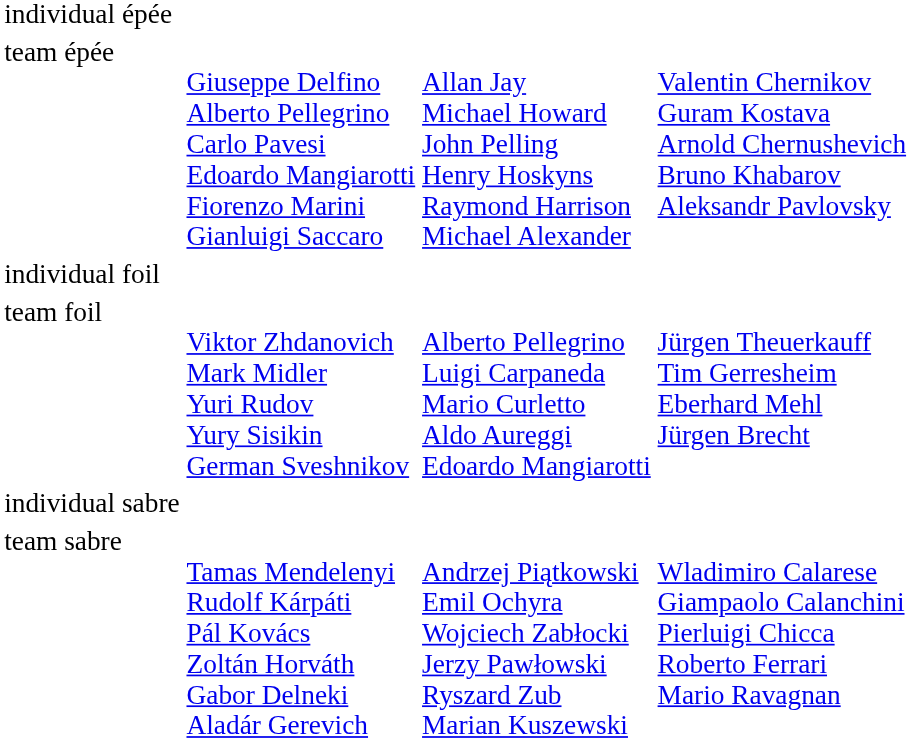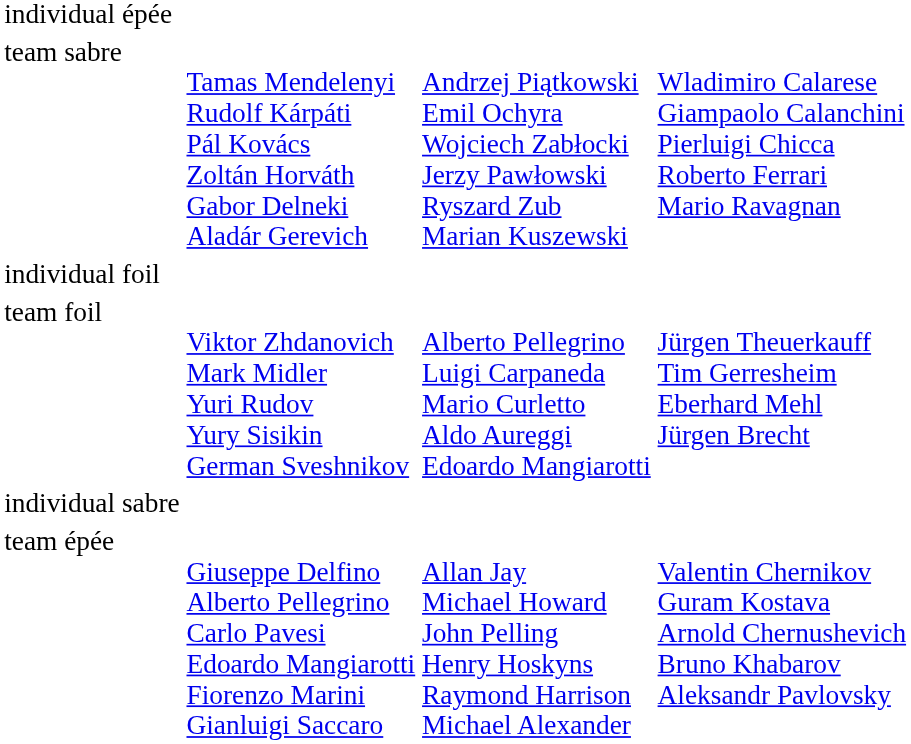 <table>
 <tr>
 <td>individual épée<br></td>
 <td></td>
 <td></td>
 <td></td>
 </tr>
 <tr valign="top">
-<td>team épée<br></td>
-<td valign=top><br><a href='#'>Giuseppe Delfino</a><br><a href='#'>Alberto Pellegrino</a><br><a href='#'>Carlo Pavesi</a><br><a href='#'>Edoardo Mangiarotti</a><br><a href='#'>Fiorenzo Marini</a><br><a href='#'>Gianluigi Saccaro</a></td>
-<td valign=top><br><a href='#'>Allan Jay</a><br><a href='#'>Michael Howard</a><br><a href='#'>John Pelling</a><br><a href='#'>Henry Hoskyns</a><br><a href='#'>Raymond Harrison</a><br><a href='#'>Michael Alexander</a></td>
-<td valign=top><br><a href='#'>Valentin Chernikov</a><br><a href='#'>Guram Kostava</a><br><a href='#'>Arnold Chernushevich</a><br><a href='#'>Bruno Khabarov</a><br><a href='#'>Aleksandr Pavlovsky</a></td>
+<td>team sabre<br></td>
+<td valign=top><br><a href='#'>Tamas Mendelenyi</a><br><a href='#'>Rudolf Kárpáti</a><br><a href='#'>Pál Kovács</a><br><a href='#'>Zoltán Horváth</a><br><a href='#'>Gabor Delneki</a><br><a href='#'>Aladár Gerevich</a></td>
+<td valign=top><br><a href='#'>Andrzej Piątkowski</a><br><a href='#'>Emil Ochyra</a><br><a href='#'>Wojciech Zabłocki</a><br><a href='#'>Jerzy Pawłowski</a><br><a href='#'>Ryszard Zub</a><br><a href='#'>Marian Kuszewski</a></td>
+<td valign=top><br><a href='#'>Wladimiro Calarese</a><br><a href='#'>Giampaolo Calanchini</a><br><a href='#'>Pierluigi Chicca</a><br><a href='#'>Roberto Ferrari</a><br><a href='#'>Mario Ravagnan</a></td>
 </tr>
 <tr>
 <td>individual foil<br></td>
 <td></td>
 <td></td>
 <td></td>
 </tr>
 <tr valign="top">
 <td>team foil<br></td>
 <td valign=top><br><a href='#'>Viktor Zhdanovich</a><br><a href='#'>Mark Midler</a><br><a href='#'>Yuri Rudov</a><br><a href='#'>Yury Sisikin</a><br><a href='#'>German Sveshnikov</a></td>
 <td valign=top><br><a href='#'>Alberto Pellegrino</a><br><a href='#'>Luigi Carpaneda</a><br><a href='#'>Mario Curletto</a><br><a href='#'>Aldo Aureggi</a><br><a href='#'>Edoardo Mangiarotti</a></td>
 <td valign=top><br><a href='#'>Jürgen Theuerkauff</a><br><a href='#'>Tim Gerresheim</a><br><a href='#'>Eberhard Mehl</a><br><a href='#'>Jürgen Brecht</a></td>
 </tr>
 <tr>
 <td>individual sabre<br></td>
 <td></td>
 <td></td>
 <td></td>
 </tr>
 <tr valign="top">
-<td>team sabre<br></td>
-<td valign=top><br><a href='#'>Tamas Mendelenyi</a><br><a href='#'>Rudolf Kárpáti</a><br><a href='#'>Pál Kovács</a><br><a href='#'>Zoltán Horváth</a><br><a href='#'>Gabor Delneki</a><br><a href='#'>Aladár Gerevich</a></td>
-<td valign=top><br><a href='#'>Andrzej Piątkowski</a><br><a href='#'>Emil Ochyra</a><br><a href='#'>Wojciech Zabłocki</a><br><a href='#'>Jerzy Pawłowski</a><br><a href='#'>Ryszard Zub</a><br><a href='#'>Marian Kuszewski</a></td>
-<td valign=top><br><a href='#'>Wladimiro Calarese</a><br><a href='#'>Giampaolo Calanchini</a><br><a href='#'>Pierluigi Chicca</a><br><a href='#'>Roberto Ferrari</a><br><a href='#'>Mario Ravagnan</a></td>
+<td>team épée<br></td>
+<td valign=top><br><a href='#'>Giuseppe Delfino</a><br><a href='#'>Alberto Pellegrino</a><br><a href='#'>Carlo Pavesi</a><br><a href='#'>Edoardo Mangiarotti</a><br><a href='#'>Fiorenzo Marini</a><br><a href='#'>Gianluigi Saccaro</a></td>
+<td valign=top><br><a href='#'>Allan Jay</a><br><a href='#'>Michael Howard</a><br><a href='#'>John Pelling</a><br><a href='#'>Henry Hoskyns</a><br><a href='#'>Raymond Harrison</a><br><a href='#'>Michael Alexander</a></td>
+<td valign=top><br><a href='#'>Valentin Chernikov</a><br><a href='#'>Guram Kostava</a><br><a href='#'>Arnold Chernushevich</a><br><a href='#'>Bruno Khabarov</a><br><a href='#'>Aleksandr Pavlovsky</a></td>
 </tr>
 <tr>
 </tr>
 </table>
